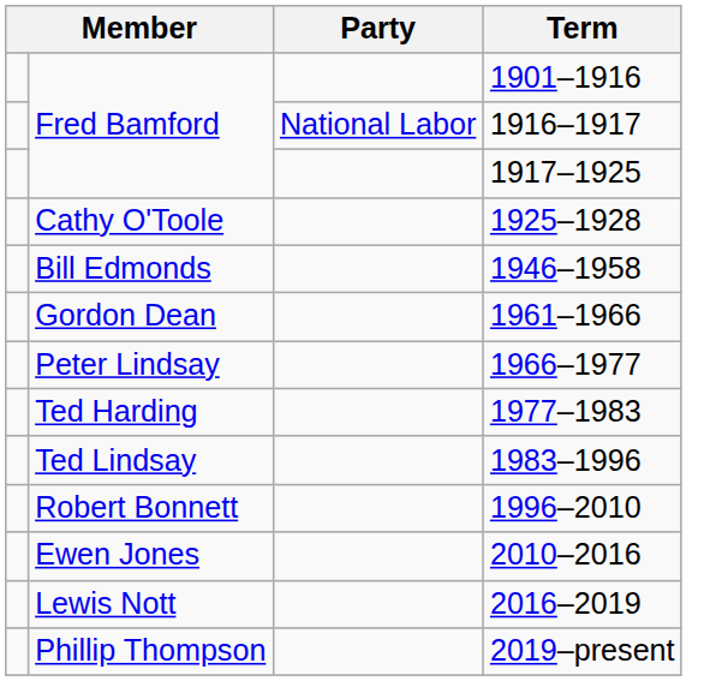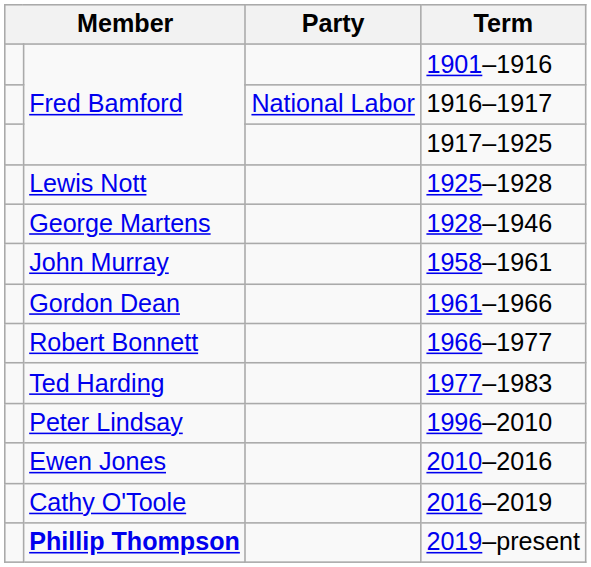 <table class="wikitable">
 <tr>
 <th colspan="2">Member</th>
 <th>Party</th>
 <th>Term</th>
 </tr>
 <tr>
 <td> </td>
 <td rowspan="3"><a href='#'>Fred Bamford</a></td>
 <td></td>
 <td><a href='#'>1901</a>–1916</td>
 </tr>
 <tr>
 <td> </td>
 <td><a href='#'>National Labor</a></td>
 <td>1916–1917</td>
 </tr>
 <tr>
 <td> </td>
 <td></td>
 <td>1917–1925</td>
 </tr>
 <tr>
 <td> </td>
-<td><a href='#'>Cathy O'Toole</a></td>
+<td><a href='#'>Lewis Nott</a></td>
 <td></td>
 <td><a href='#'>1925</a>–1928</td>
 </tr>
 <tr>
 <td> </td>
-<td><a href='#'>Bill Edmonds</a></td>
+<td><a href='#'>George Martens</a></td>
 <td></td>
-<td><a href='#'>1946</a>–1958</td>
+<td><a href='#'>1928</a>–1946</td>
+</tr>
+<tr>
+<td> </td>
+<td><a href='#'>John Murray</a></td>
+<td></td>
+<td><a href='#'>1958</a>–1961</td>
 </tr>
 <tr>
 <td> </td>
 <td><a href='#'>Gordon Dean</a></td>
 <td></td>
 <td><a href='#'>1961</a>–1966</td>
 </tr>
 <tr>
 <td> </td>
-<td><a href='#'>Peter Lindsay</a></td>
+<td><a href='#'>Robert Bonnett</a></td>
 <td></td>
 <td><a href='#'>1966</a>–1977</td>
 </tr>
 <tr>
 <td> </td>
 <td><a href='#'>Ted Harding</a></td>
 <td></td>
 <td><a href='#'>1977</a>–1983</td>
 </tr>
 <tr>
 <td> </td>
-<td><a href='#'>Ted Lindsay</a></td>
-<td></td>
-<td><a href='#'>1983</a>–1996</td>
-</tr>
-<tr>
-<td> </td>
-<td><a href='#'>Robert Bonnett</a></td>
+<td><a href='#'>Peter Lindsay</a></td>
 <td></td>
 <td><a href='#'>1996</a>–2010</td>
 </tr>
 <tr>
 <td> </td>
 <td><a href='#'>Ewen Jones</a></td>
 <td></td>
 <td><a href='#'>2010</a>–2016</td>
 </tr>
 <tr>
 <td> </td>
-<td><a href='#'>Lewis Nott</a></td>
+<td><a href='#'>Cathy O'Toole</a></td>
 <td></td>
 <td><a href='#'>2016</a>–2019</td>
 </tr>
 <tr>
 <td> </td>
-<td><a href='#'>Phillip Thompson</a></td>
+<td><strong><a href='#'>Phillip Thompson</a></strong></td>
 <td></td>
 <td><a href='#'>2019</a>–present</td>
 </tr>
 </table>
